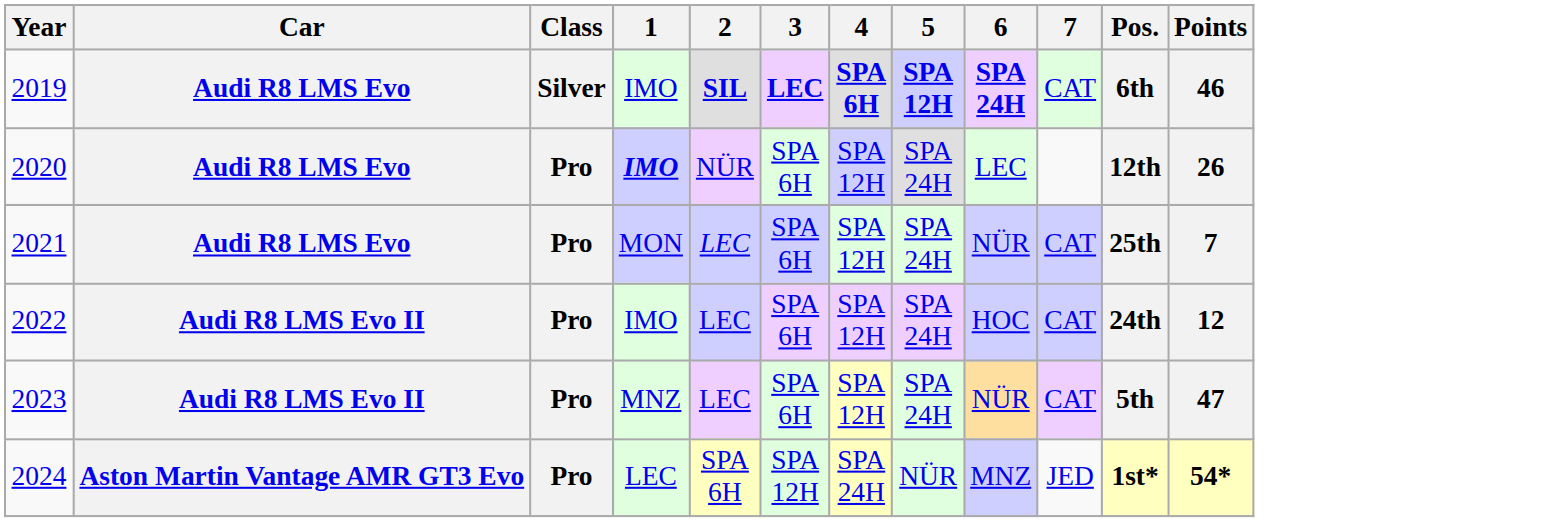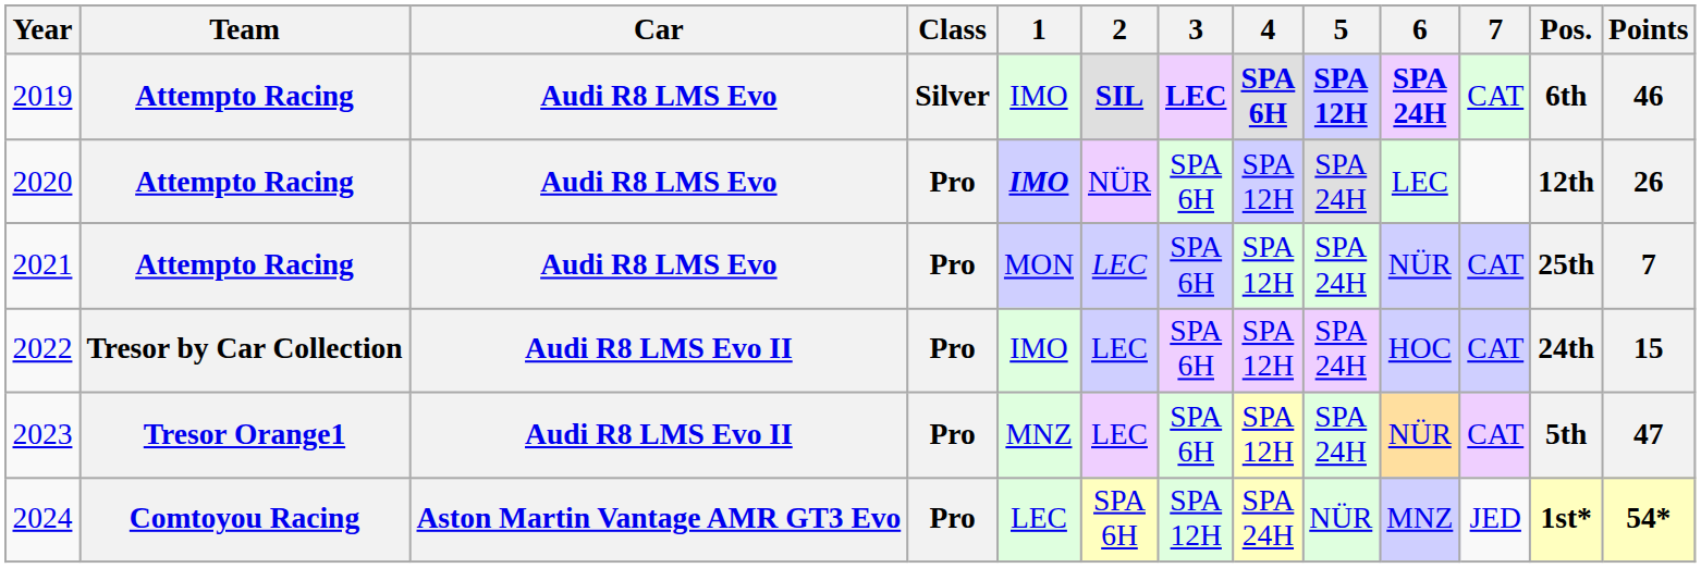 <table class="wikitable" border="1" style="text-align:center; font-size:85%;">
 <tr>
 <th>Year</th>
+<th>Team</th>
 <th>Car</th>
 <th>Class</th>
 <th>1</th>
 <th>2</th>
 <th>3</th>
 <th>4</th>
 <th>5</th>
 <th>6</th>
 <th>7</th>
 <th>Pos.</th>
 <th>Points</th>
 </tr>
 <tr>
 <td><a href='#'>2019</a></td>
+<th><a href='#'>Attempto Racing</a></th>
 <th><a href='#'>Audi R8 LMS Evo</a></th>
 <th>Silver</th>
 <td style="background:#DFFFDF;"><a href='#'>IMO</a><br></td>
 <td style="background:#DFDFDF;"><strong><a href='#'>SIL</a></strong><br></td>
 <td style="background:#EFCFFF;"><strong><a href='#'>LEC</a></strong><br></td>
 <td style="background:#DFDFDF;"><strong><a href='#'>SPA<br>6H</a></strong><br></td>
 <td style="background:#CFCFFF;"><strong><a href='#'>SPA<br>12H</a></strong><br></td>
 <td style="background:#EFCFFF;"><strong><a href='#'>SPA<br>24H</a></strong><br></td>
 <td style="background:#DFFFDF;"><a href='#'>CAT</a><br></td>
 <th>6th</th>
 <th>46</th>
 </tr>
 <tr>
 <td><a href='#'>2020</a></td>
+<th><a href='#'>Attempto Racing</a></th>
 <th><a href='#'>Audi R8 LMS Evo</a></th>
 <th>Pro</th>
 <td style="background:#CFCFFF;"><strong><em><a href='#'>IMO</a></em></strong><br></td>
 <td style="background:#EFCFFF;"><a href='#'>NÜR</a><br></td>
 <td style="background:#DFFFDF;"><a href='#'>SPA<br>6H</a><br></td>
 <td style="background:#CFCFFF;"><a href='#'>SPA<br>12H</a><br></td>
 <td style="background:#DFDFDF;"><a href='#'>SPA<br>24H</a><br></td>
 <td style="background:#DFFFDF;"><a href='#'>LEC</a><br></td>
 <td></td>
 <th>12th</th>
 <th>26</th>
 </tr>
 <tr>
 <td><a href='#'>2021</a></td>
+<th><a href='#'>Attempto Racing</a></th>
 <th><a href='#'>Audi R8 LMS Evo</a></th>
 <th>Pro</th>
 <td style="background:#CFCFFF;"><a href='#'>MON</a><br></td>
 <td style="background:#CFCFFF;"><em><a href='#'>LEC</a></em><br></td>
 <td style="background:#CFCFFF;"><a href='#'>SPA<br>6H</a><br></td>
 <td style="background:#DFFFDF;"><a href='#'>SPA<br>12H</a><br></td>
 <td style="background:#DFFFDF;"><a href='#'>SPA<br>24H</a><br></td>
 <td style="background:#CFCFFF;"><a href='#'>NÜR</a><br></td>
 <td style="background:#CFCFFF;"><a href='#'>CAT</a><br></td>
 <th>25th</th>
 <th>7</th>
 </tr>
 <tr>
 <td><a href='#'>2022</a></td>
+<th nowrap>Tresor by Car Collection</th>
 <th><a href='#'>Audi R8 LMS Evo II</a></th>
 <th>Pro</th>
 <td style="background:#DFFFDF;"><a href='#'>IMO</a><br></td>
 <td style="background:#CFCFFF;"><a href='#'>LEC</a><br></td>
 <td style="background:#EFCFFF;"><a href='#'>SPA<br>6H</a><br></td>
 <td style="background:#EFCFFF;"><a href='#'>SPA<br>12H</a><br></td>
 <td style="background:#EFCFFF;"><a href='#'>SPA<br>24H</a><br></td>
 <td style="background:#CFCFFF;"><a href='#'>HOC</a><br></td>
 <td style="background:#CFCFFF;"><a href='#'>CAT</a><br></td>
 <th>24th</th>
-<th>12</th>
+<th>15</th>
 </tr>
 <tr>
 <td><a href='#'>2023</a></td>
+<th><a href='#'>Tresor Orange1</a></th>
 <th><a href='#'>Audi R8 LMS Evo II</a></th>
 <th>Pro</th>
 <td style="background:#DFFFDF;"><a href='#'>MNZ</a><br></td>
 <td style="background:#EFCFFF;"><a href='#'>LEC</a><br></td>
 <td style="background:#DFFFDF;"><a href='#'>SPA<br>6H</a><br></td>
 <td style="background:#FFFFBF;"><a href='#'>SPA<br>12H</a><br></td>
 <td style="background:#DFFFDF;"><a href='#'>SPA<br>24H</a><br></td>
 <td style="background:#FFDF9F;"><a href='#'>NÜR</a><br></td>
 <td style="background:#EFCFFF;"><a href='#'>CAT</a><br></td>
 <th>5th</th>
 <th>47</th>
 </tr>
 <tr>
 <td><a href='#'>2024</a></td>
+<th><a href='#'>Comtoyou Racing</a></th>
 <th nowrap><a href='#'>Aston Martin Vantage AMR GT3 Evo</a></th>
 <th>Pro</th>
 <td style="background:#DFFFDF;"><a href='#'>LEC</a><br></td>
 <td style="background:#FFFFBF;"><a href='#'>SPA<br>6H</a><br></td>
 <td style="background:#DFFFDF;"><a href='#'>SPA<br>12H</a><br></td>
 <td style="background:#FFFFBF;"><a href='#'>SPA<br>24H</a><br></td>
 <td style="background:#DFFFDF;"><a href='#'>NÜR</a><br></td>
 <td style="background:#CFCFFF;"><a href='#'>MNZ</a><br></td>
 <td><a href='#'>JED</a></td>
 <th style="background:#FFFFBF;">1st*</th>
 <th style="background:#FFFFBF;">54*</th>
 </tr>
 </table>
